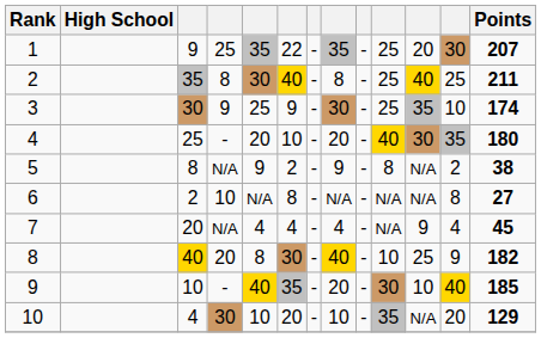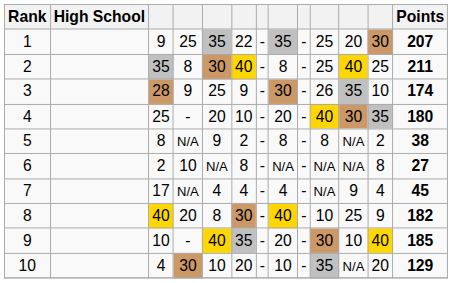 <table class=wikitable style="text-align:center;">
 <tr>
 <th>Rank</th>
 <th>High School</th>
 <th></th>
 <th></th>
 <th></th>
 <th></th>
 <th></th>
 <th></th>
 <th></th>
 <th></th>
 <th></th>
 <th></th>
 <th>Points</th>
 </tr>
 <tr>
 <td>1</td>
 <td align=left></td>
 <td>9</td>
 <td>25</td>
 <td bgcolor=silver>35</td>
 <td>22</td>
 <td>-</td>
 <td bgcolor=silver>35</td>
 <td>-</td>
 <td>25</td>
 <td>20</td>
 <td bgcolor=CC9966>30</td>
 <td><strong>207</strong></td>
 </tr>
 <tr>
 <td>2</td>
 <td align=left></td>
 <td bgcolor=silver>35</td>
 <td>8</td>
 <td bgcolor=CC9966>30</td>
 <td bgcolor=gold>40</td>
 <td>-</td>
 <td>8</td>
 <td>-</td>
 <td>25</td>
 <td bgcolor=gold>40</td>
 <td>25</td>
 <td><strong>211</strong></td>
 </tr>
 <tr>
 <td>3</td>
 <td align=left></td>
-<td bgcolor=CC9966>30</td>
+<td bgcolor=CC9966>28</td>
 <td>9</td>
 <td>25</td>
 <td>9</td>
 <td>-</td>
 <td bgcolor=CC9966>30</td>
 <td>-</td>
-<td>25</td>
+<td>26</td>
 <td bgcolor=silver>35</td>
 <td>10</td>
 <td><strong>174</strong></td>
 </tr>
 <tr>
 <td>4</td>
 <td align=left></td>
 <td>25</td>
 <td>-</td>
 <td>20</td>
 <td>10</td>
 <td>-</td>
 <td>20</td>
 <td>-</td>
 <td bgcolor=gold>40</td>
 <td bgcolor=CC9966>30</td>
 <td bgcolor=silver>35</td>
 <td><strong>180</strong></td>
 </tr>
 <tr>
 <td>5</td>
 <td align=left></td>
 <td>8</td>
 <td><small>N/A</small></td>
 <td>9</td>
 <td>2</td>
 <td>-</td>
-<td>9</td>
+<td>8</td>
 <td>-</td>
 <td>8</td>
 <td><small>N/A</small></td>
 <td>2</td>
 <td><strong>38</strong></td>
 </tr>
 <tr>
 <td>6</td>
 <td align=left></td>
 <td>2</td>
 <td>10</td>
 <td><small>N/A</small></td>
 <td>8</td>
 <td>-</td>
 <td><small>N/A</small></td>
 <td>-</td>
 <td><small>N/A</small></td>
 <td><small>N/A</small></td>
 <td>8</td>
 <td><strong>27</strong></td>
 </tr>
 <tr>
 <td>7</td>
 <td align=left></td>
-<td>20</td>
+<td>17</td>
 <td><small>N/A</small></td>
 <td>4</td>
 <td>4</td>
 <td>-</td>
 <td>4</td>
 <td>-</td>
 <td><small>N/A</small></td>
 <td>9</td>
 <td>4</td>
 <td><strong>45</strong></td>
 </tr>
 <tr>
 <td>8</td>
 <td align=left></td>
 <td bgcolor=gold>40</td>
 <td>20</td>
 <td>8</td>
 <td bgcolor=CC9966>30</td>
 <td>-</td>
 <td bgcolor=gold>40</td>
 <td>-</td>
 <td>10</td>
 <td>25</td>
 <td>9</td>
 <td><strong>182</strong></td>
 </tr>
 <tr>
 <td>9</td>
 <td align=left></td>
 <td>10</td>
 <td>-</td>
 <td bgcolor=gold>40</td>
 <td bgcolor=silver>35</td>
 <td>-</td>
 <td>20</td>
 <td>-</td>
 <td bgcolor=CC9966>30</td>
 <td>10</td>
 <td bgcolor=gold>40</td>
 <td><strong>185</strong></td>
 </tr>
 <tr>
 <td>10</td>
 <td align=left><strong></strong></td>
 <td>4</td>
 <td bgcolor=CC9966>30</td>
 <td>10</td>
 <td>20</td>
 <td>-</td>
 <td>10</td>
 <td>-</td>
 <td bgcolor=silver>35</td>
 <td><small>N/A</small></td>
 <td>20</td>
 <td><strong>129</strong></td>
 </tr>
 <tr>
 </tr>
 </table>
